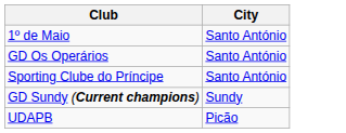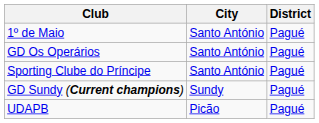 <table class="wikitable">
 <tr>
 <th>Club</th>
 <th>City</th>
+<th>District</th>
 </tr>
 <tr>
 <td><a href='#'>1º de Maio</a></td>
 <td><a href='#'>Santo António</a></td>
+<td><a href='#'>Pagué</a></td>
 </tr>
 <tr>
 <td><a href='#'>GD Os Operários</a></td>
 <td><a href='#'>Santo António</a></td>
+<td><a href='#'>Pagué</a></td>
 </tr>
 <tr>
 <td><a href='#'>Sporting Clube do Príncipe</a></td>
 <td><a href='#'>Santo António</a></td>
+<td><a href='#'>Pagué</a></td>
 </tr>
 <tr>
 <td><a href='#'>GD Sundy</a> <em>(<strong>Current champions</strong>)</em></td>
 <td><a href='#'>Sundy</a></td>
+<td><a href='#'>Pagué</a></td>
 </tr>
 <tr>
 <td><a href='#'>UDAPB</a></td>
 <td><a href='#'>Picão</a></td>
+<td><a href='#'>Pagué</a></td>
 </tr>
 </table>
